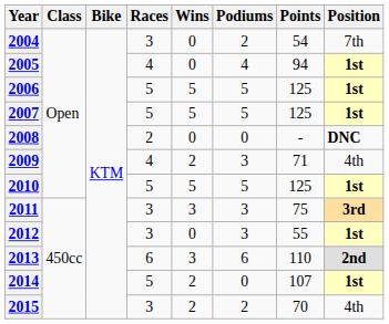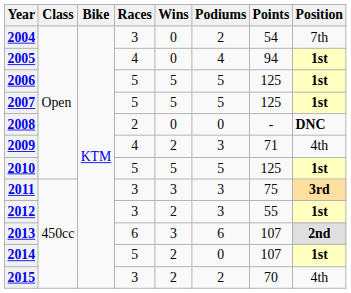 <table class="wikitable">
 <tr>
 <th>Year</th>
 <th>Class</th>
 <th>Bike</th>
 <th>Races</th>
 <th>Wins</th>
 <th>Podiums</th>
 <th>Points</th>
 <th>Position</th>
 </tr>
 <tr>
 <th><a href='#'>2004</a></th>
 <td rowspan=7>Open</td>
 <td rowspan=12> <a href='#'>KTM</a></td>
 <td align="center">3</td>
 <td align="center">0</td>
 <td align="center">2</td>
 <td align="center">54</td>
 <td align="center">7th</td>
 </tr>
 <tr>
 <th><a href='#'>2005</a></th>
 <td align="center">4</td>
 <td align="center">0</td>
 <td align="center">4</td>
 <td align="center">94</td>
 <td align="center" style="background:#FFFFBF;"><strong>1st</strong></td>
 </tr>
 <tr>
 <th><a href='#'>2006</a></th>
 <td align="center">5</td>
 <td align="center">5</td>
 <td align="center">5</td>
 <td align="center">125</td>
 <td align="center" style="background:#FFFFBF;"><strong>1st</strong></td>
 </tr>
 <tr>
 <th><a href='#'>2007</a></th>
 <td align="center">5</td>
 <td align="center">5</td>
 <td align="center">5</td>
 <td align="center">125</td>
 <td align="center" style="background:#FFFFBF;"><strong>1st</strong></td>
 </tr>
 <tr>
 <th><a href='#'>2008</a></th>
 <td align="center">2</td>
 <td align="center">0</td>
 <td align="center">0</td>
 <td align="center">-</td>
 <td><strong>DNC</strong></td>
 </tr>
 <tr>
 <th><a href='#'>2009</a></th>
 <td align="center">4</td>
 <td align="center">2</td>
 <td align="center">3</td>
 <td align="center">71</td>
 <td align="center">4th</td>
 </tr>
 <tr>
 <th><a href='#'>2010</a></th>
 <td align="center">5</td>
 <td align="center">5</td>
 <td align="center">5</td>
 <td align="center">125</td>
 <td align="center" style="background:#FFFFBF;"><strong>1st</strong></td>
 </tr>
 <tr>
 <th><a href='#'>2011</a></th>
 <td rowspan=5>450cc</td>
 <td align="center">3</td>
 <td align="center">3</td>
 <td align="center">3</td>
 <td align="center">75</td>
 <td align="center" style="background:#ffdf9f;"><strong>3rd</strong></td>
 </tr>
 <tr>
 <th><a href='#'>2012</a></th>
 <td align="center">3</td>
-<td align="center">0</td>
+<td align="center">2</td>
 <td align="center">3</td>
 <td align="center">55</td>
 <td align="center" style="background:#FFFFBF;"><strong>1st</strong></td>
 </tr>
 <tr>
 <th><a href='#'>2013</a></th>
 <td align="center">6</td>
 <td align="center">3</td>
 <td align="center">6</td>
-<td align="center">110</td>
+<td align="center">107</td>
 <td align="center" style="background:#DFDFDF;"><strong>2nd</strong></td>
 </tr>
 <tr>
 <th><a href='#'>2014</a></th>
 <td align="center">5</td>
 <td align="center">2</td>
 <td align="center">0</td>
 <td align="center">107</td>
 <td align="center" style="background:#FFFFBF;"><strong>1st</strong></td>
 </tr>
 <tr>
 <th><a href='#'>2015</a></th>
 <td align="center">3</td>
 <td align="center">2</td>
 <td align="center">2</td>
 <td align="center">70</td>
 <td align="center">4th</td>
 </tr>
 </table>
